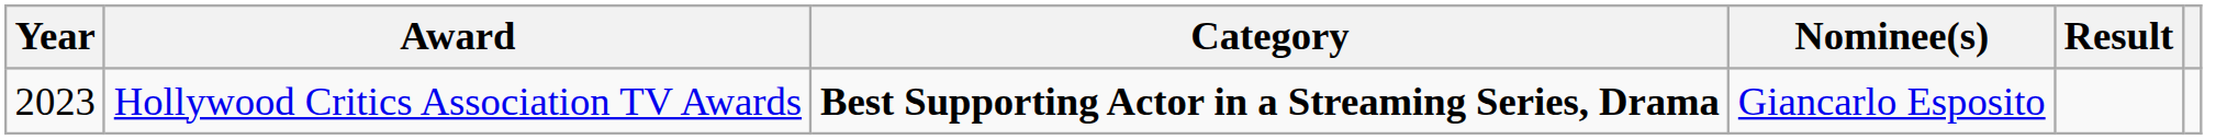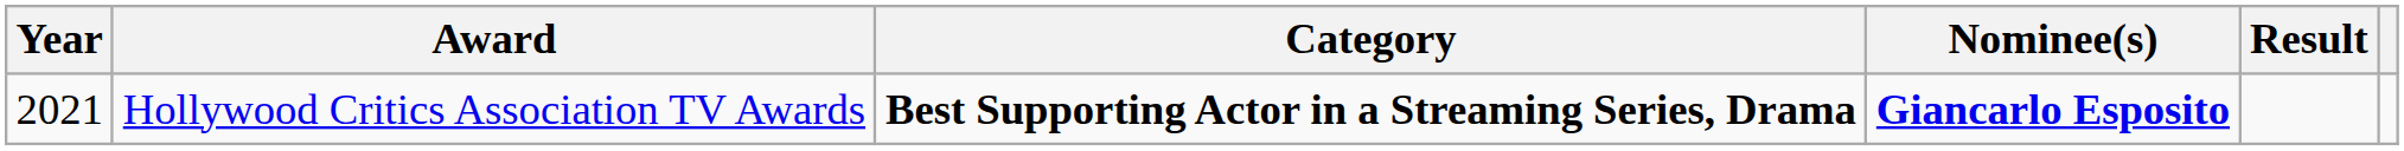 <table class="wikitable sortable">
 <tr>
 <th>Year</th>
 <th>Award</th>
 <th>Category</th>
 <th>Nominee(s)</th>
 <th>Result</th>
 <th class="unsortable"></th>
 </tr>
 <tr>
-<td>2023</td>
+<td>2021</td>
 <td><a href='#'>Hollywood Critics Association TV Awards</a></td>
 <td><strong>Best Supporting Actor in a Streaming Series, Drama</strong></td>
-<td data-sort-value="Esposito, Giancarlo"><a href='#'>Giancarlo Esposito</a> </td>
+<td data-sort-value="Esposito, Giancarlo"><strong><a href='#'>Giancarlo Esposito</a> </strong></td>
 <td></td>
 <td style="text-align:center;"></td>
 </tr>
 </table>
